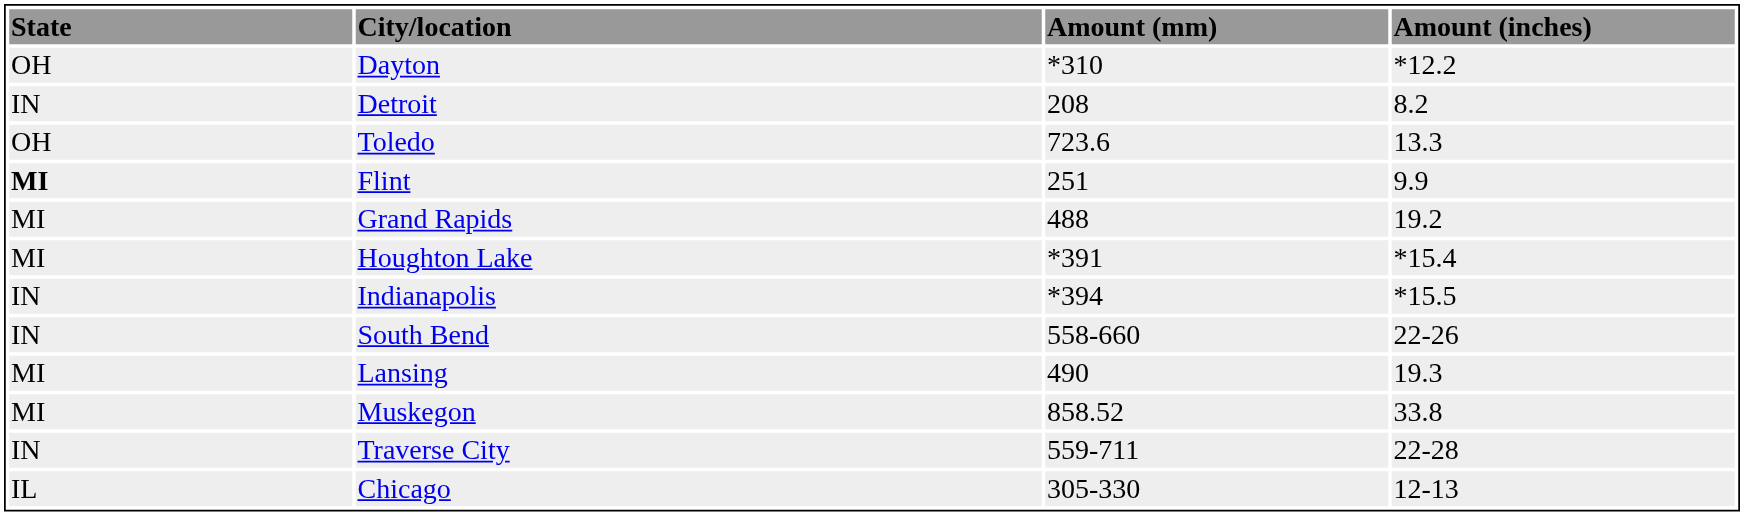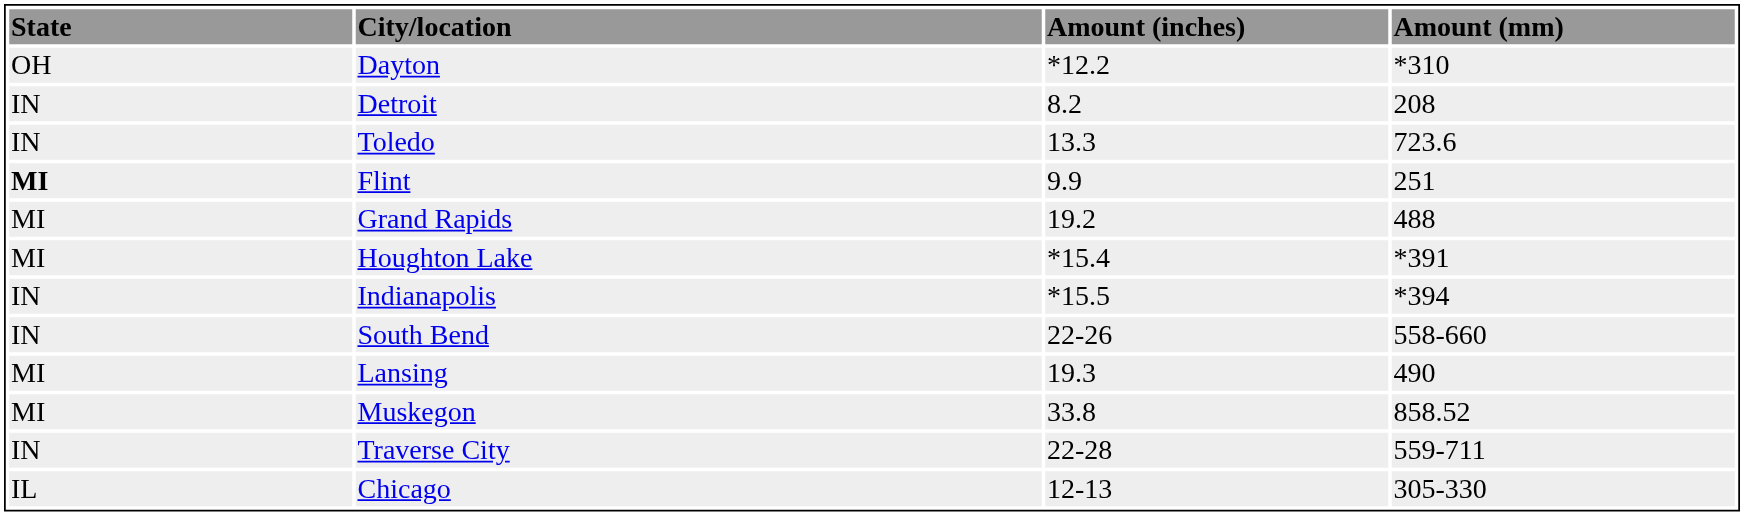 <table style="border:1px solid black; width:50%">
 <tr>
 <th align="left" style="width:20%; background-color:#999999;">State</th>
 <th align="left" style="width:40%; background-color:#999999;">City/location</th>
+<th align="left" style="width:20%; background-color:#999999;">Amount (inches)</th>
 <th align="left" style="width:20%; background-color:#999999;">Amount (mm)</th>
-<th align="left" style="width:20%; background-color:#999999;">Amount (inches)</th>
 </tr>
 <tr align="left" style="width:100%; background-color:#EEEEEE;">
 <td>OH</td>
 <td><a href='#'>Dayton</a></td>
+<td>*12.2</td>
 <td>*310</td>
-<td>*12.2</td>
 </tr>
 <tr align="left" style="width:100%; background-color:#EEEEEE;">
 <td>IN</td>
 <td><a href='#'>Detroit</a></td>
+<td>8.2</td>
 <td>208</td>
-<td>8.2</td>
 </tr>
 <tr align="left" style="width:100%; background-color:#EEEEEE;">
-<td>OH</td>
+<td>IN</td>
 <td><a href='#'>Toledo</a></td>
+<td>13.3</td>
 <td>723.6</td>
-<td>13.3</td>
 </tr>
 <tr align="left" style="width:100%; background-color:#EEEEEE;">
 <td><strong>MI</strong></td>
 <td><a href='#'>Flint</a></td>
+<td>9.9</td>
 <td>251</td>
-<td>9.9</td>
 </tr>
 <tr align="left" style="width:100%; background-color:#EEEEEE;">
 <td>MI</td>
 <td><a href='#'>Grand Rapids</a></td>
+<td>19.2</td>
 <td>488</td>
-<td>19.2</td>
 </tr>
 <tr align="left" style="width:100%; background-color:#EEEEEE;">
 <td>MI</td>
 <td><a href='#'>Houghton Lake</a></td>
+<td>*15.4</td>
 <td>*391</td>
-<td>*15.4</td>
 </tr>
 <tr align="left" style="width:100%; background-color:#EEEEEE;">
 <td>IN</td>
 <td><a href='#'>Indianapolis</a></td>
+<td>*15.5</td>
 <td>*394</td>
-<td>*15.5</td>
 </tr>
 <tr align="left" style="width:100%; background-color:#EEEEEE;">
 <td>IN</td>
 <td><a href='#'>South Bend</a></td>
+<td>22-26</td>
 <td>558-660 </td>
-<td>22-26</td>
 </tr>
 <tr align="left" style="width:100%; background-color:#EEEEEE;">
 <td>MI</td>
 <td><a href='#'>Lansing</a></td>
+<td>19.3</td>
 <td>490</td>
-<td>19.3</td>
 </tr>
 <tr align="left" style="width:100%; background-color:#EEEEEE;">
 <td>MI</td>
 <td><a href='#'>Muskegon</a></td>
+<td>33.8</td>
 <td>858.52</td>
-<td>33.8</td>
 </tr>
 <tr align="left" style="width:100%; background-color:#EEEEEE;">
 <td>IN</td>
 <td><a href='#'>Traverse City</a></td>
+<td>22-28</td>
 <td>559-711</td>
-<td>22-28</td>
 </tr>
 <tr align="left" style="width:100%; background-color:#EEEEEE;">
 <td>IL</td>
 <td><a href='#'>Chicago</a></td>
+<td>12-13</td>
 <td>305-330</td>
-<td>12-13</td>
 </tr>
 </table>
